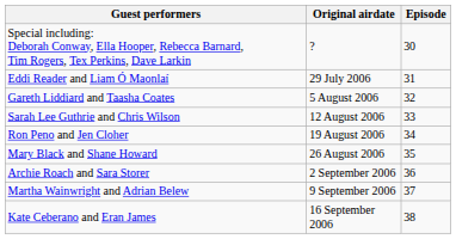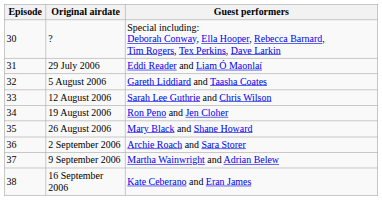 <table class="wikitable">
 <tr>
+<th width="60px">Episode</th>
+<th width="120px">Original airdate</th>
 <th width="400px">Guest performers</th>
-<th width="120px">Original airdate</th>
-<th width="60px">Episode</th>
 </tr>
 <tr>
+<td>30</td>
+<td>?</td>
 <td>Special including:<br><a href='#'>Deborah Conway</a>, <a href='#'>Ella Hooper</a>, <a href='#'>Rebecca Barnard</a>,<br><a href='#'>Tim Rogers</a>, <a href='#'>Tex Perkins</a>, <a href='#'>Dave Larkin</a></td>
-<td>?</td>
-<td>30</td>
 </tr>
 <tr>
+<td>31</td>
+<td>29 July 2006</td>
 <td><a href='#'>Eddi Reader</a> and <a href='#'>Liam Ó Maonlaí</a></td>
-<td>29 July 2006</td>
-<td>31</td>
 </tr>
 <tr>
+<td>32</td>
+<td>5 August 2006</td>
 <td><a href='#'>Gareth Liddiard</a> and <a href='#'>Taasha Coates</a></td>
-<td>5 August 2006</td>
-<td>32</td>
 </tr>
 <tr>
+<td>33</td>
+<td>12 August 2006</td>
 <td><a href='#'>Sarah Lee Guthrie</a> and <a href='#'>Chris Wilson</a></td>
-<td>12 August 2006</td>
-<td>33</td>
 </tr>
 <tr>
+<td>34</td>
+<td>19 August 2006</td>
 <td><a href='#'>Ron Peno</a> and <a href='#'>Jen Cloher</a></td>
-<td>19 August 2006</td>
-<td>34</td>
 </tr>
 <tr>
+<td>35</td>
+<td>26 August 2006</td>
 <td><a href='#'>Mary Black</a> and <a href='#'>Shane Howard</a></td>
-<td>26 August 2006</td>
-<td>35</td>
 </tr>
 <tr>
+<td>36</td>
+<td>2 September 2006</td>
 <td><a href='#'>Archie Roach</a> and <a href='#'>Sara Storer</a></td>
-<td>2 September 2006</td>
-<td>36</td>
 </tr>
 <tr>
+<td>37</td>
+<td>9 September 2006</td>
 <td><a href='#'>Martha Wainwright</a> and <a href='#'>Adrian Belew</a></td>
-<td>9 September 2006</td>
-<td>37</td>
 </tr>
 <tr>
+<td>38</td>
+<td>16 September 2006</td>
 <td><a href='#'>Kate Ceberano</a> and <a href='#'>Eran James</a></td>
-<td>16 September 2006</td>
-<td>38</td>
 </tr>
 </table>
